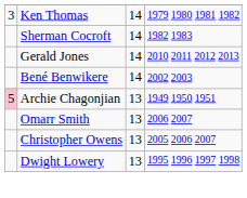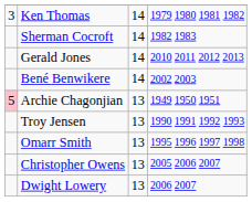 <table class="wikitable">
 <tr>
 </tr>
 <tr>
 <td>3</td>
 <td><a href='#'>Ken Thomas</a></td>
 <td>14</td>
 <td style="font-size:80%;"><a href='#'>1979</a> <a href='#'>1980</a> <a href='#'>1981</a> <a href='#'>1982</a></td>
 </tr>
 <tr>
 <td></td>
 <td><a href='#'>Sherman Cocroft</a></td>
 <td>14</td>
 <td style="font-size:80%;"><a href='#'>1982</a> <a href='#'>1983</a></td>
 </tr>
 <tr>
 <td></td>
 <td>Gerald Jones</td>
 <td>14</td>
 <td style="font-size:80%;"><a href='#'>2010</a> <a href='#'>2011</a> <a href='#'>2012</a> <a href='#'>2013</a></td>
 </tr>
 <tr>
 <td></td>
 <td><a href='#'>Bené Benwikere</a></td>
 <td>14</td>
 <td style="font-size:80%;"><a href='#'>2002</a> <a href='#'>2003</a></td>
 </tr>
 <tr>
 <td style="background: pink;">5</td>
 <td>Archie Chagonjian</td>
 <td>13</td>
 <td style="font-size:80%;"><a href='#'>1949</a> <a href='#'>1950</a> <a href='#'>1951</a></td>
 </tr>
 <tr>
 <td></td>
+<td>Troy Jensen</td>
+<td>13</td>
+<td style="font-size:80%;"><a href='#'>1990</a> <a href='#'>1991</a> <a href='#'>1992</a> <a href='#'>1993</a></td>
+</tr>
+<tr>
+<td></td>
 <td><a href='#'>Omarr Smith</a></td>
 <td>13</td>
-<td style="font-size:80%;"><a href='#'>2006</a> <a href='#'>2007</a></td>
+<td style="font-size:80%;"><a href='#'>1995</a> <a href='#'>1996</a> <a href='#'>1997</a> <a href='#'>1998</a></td>
 </tr>
 <tr>
 <td></td>
 <td><a href='#'>Christopher Owens</a></td>
 <td>13</td>
 <td style="font-size:80%;"><a href='#'>2005</a> <a href='#'>2006</a> <a href='#'>2007</a></td>
 </tr>
 <tr>
 <td></td>
 <td><a href='#'>Dwight Lowery</a></td>
 <td>13</td>
-<td style="font-size:80%;"><a href='#'>1995</a> <a href='#'>1996</a> <a href='#'>1997</a> <a href='#'>1998</a></td>
+<td style="font-size:80%;"><a href='#'>2006</a> <a href='#'>2007</a></td>
 </tr>
 </table>
